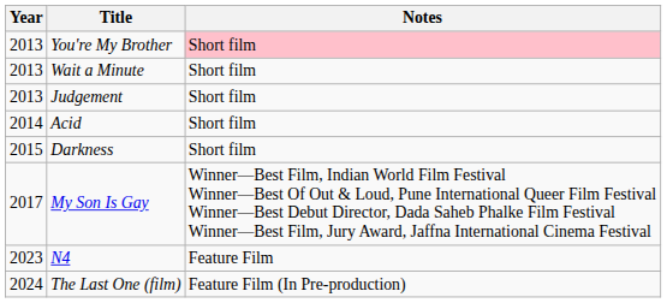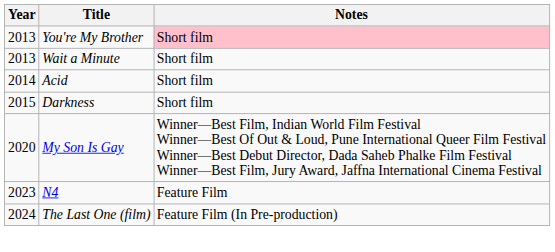 <table class="wikitable sortable">
 <tr>
 <th rowspan=2 width="33">Year</th>
 <th rowspan=2>Title</th>
 <th rowspan=2>Notes</th>
 </tr>
 <tr>
 </tr>
 <tr>
 <td align="center">2013</td>
 <td align="left"><em>You're My Brother</em></td>
 <td style="background: pink;">Short film</td>
 </tr>
 <tr>
 <td align="center">2013</td>
 <td align="left"><em>Wait a Minute</em></td>
 <td>Short film</td>
 </tr>
 <tr>
-<td align="center">2013</td>
-<td align="left"><em>Judgement</em></td>
-<td>Short film</td>
-</tr>
-<tr>
 <td align="center">2014</td>
 <td align="left"><em>Acid</em></td>
 <td>Short film</td>
 </tr>
 <tr>
 <td align="center">2015</td>
 <td align="left"><em>Darkness</em></td>
 <td>Short film</td>
 </tr>
 <tr>
-<td align="center">2017</td>
+<td align="center">2020</td>
 <td align="left"><em><a href='#'>My Son Is Gay</a></em></td>
 <td>Winner—Best Film, Indian World Film Festival<br>Winner—Best Of Out & Loud, Pune International Queer Film Festival<br>Winner—Best Debut Director, Dada Saheb Phalke Film Festival<br>Winner—Best Film, Jury Award, Jaffna International Cinema Festival</td>
 </tr>
 <tr>
 <td align="center">2023</td>
 <td align="left"><em><a href='#'>N4</a></em></td>
 <td>Feature Film</td>
 </tr>
 <tr>
 <td align="center">2024</td>
 <td align="left"><em>The Last One (film)</em></td>
 <td>Feature Film (In Pre-production)</td>
 </tr>
 </table>
